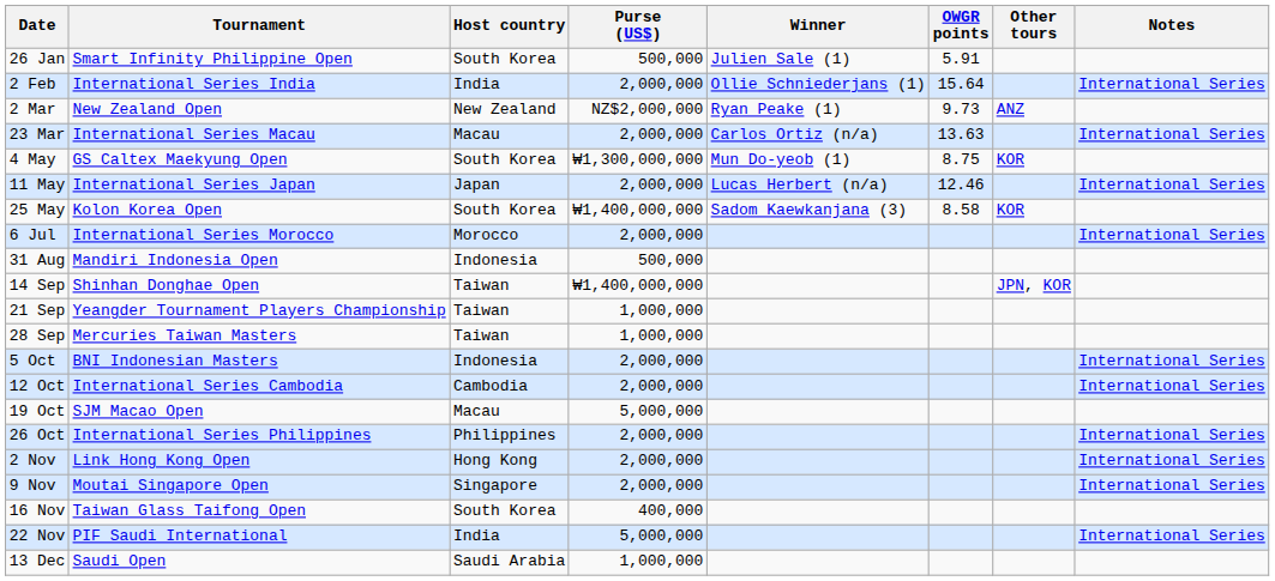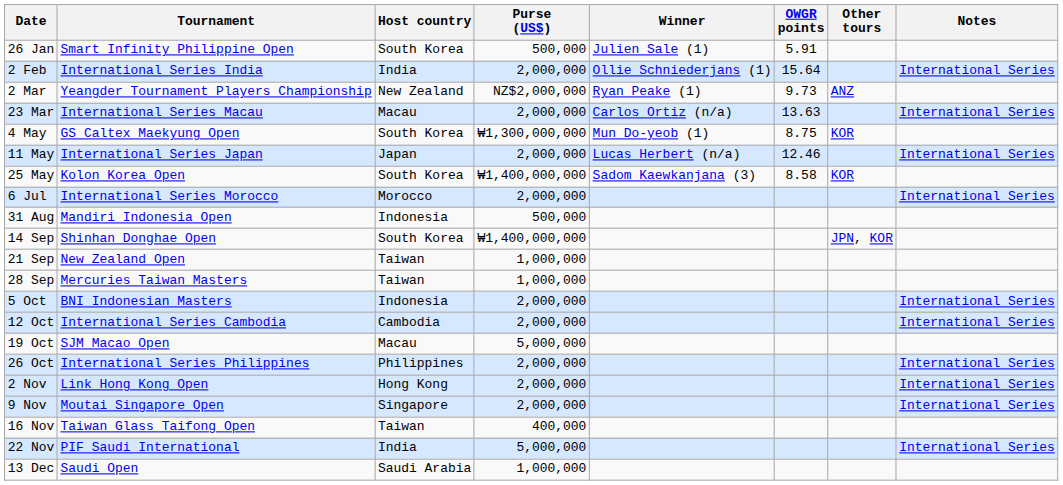 <table class="wikitable" style="font-size:95%">
 <tr>
 <th>Date</th>
 <th>Tournament</th>
 <th>Host country</th>
 <th>Purse<br>(<a href='#'>US$</a>)</th>
 <th>Winner</th>
 <th><a href='#'>OWGR</a><br>points</th>
 <th>Other<br>tours</th>
 <th>Notes</th>
 </tr>
 <tr>
 <td>26 Jan</td>
 <td><a href='#'>Smart Infinity Philippine Open</a></td>
 <td>South Korea</td>
 <td align=right>500,000</td>
 <td> <a href='#'>Julien Sale</a> (1)</td>
 <td align=center>5.91</td>
 <td></td>
 <td></td>
 </tr>
 <tr style="background:#D6E8FF;">
 <td>2 Feb</td>
 <td><a href='#'>International Series India</a></td>
 <td>India</td>
 <td align=right>2,000,000</td>
 <td> <a href='#'>Ollie Schniederjans</a> (1)</td>
 <td align=center>15.64</td>
 <td></td>
 <td><a href='#'>International Series</a></td>
 </tr>
 <tr>
 <td>2 Mar</td>
-<td><a href='#'>New Zealand Open</a></td>
+<td><a href='#'>Yeangder Tournament Players Championship</a></td>
 <td>New Zealand</td>
 <td align=right>NZ$2,000,000</td>
 <td> <a href='#'>Ryan Peake</a> (1)</td>
 <td align=center>9.73</td>
 <td><a href='#'>ANZ</a></td>
 <td></td>
 </tr>
 <tr style="background:#D6E8FF;">
 <td>23 Mar</td>
 <td><a href='#'>International Series Macau</a></td>
 <td>Macau</td>
 <td align=right>2,000,000</td>
 <td> <a href='#'>Carlos Ortiz</a> (n/a)</td>
 <td align=center>13.63</td>
 <td></td>
 <td><a href='#'>International Series</a></td>
 </tr>
 <tr>
 <td>4 May</td>
 <td><a href='#'>GS Caltex Maekyung Open</a></td>
 <td>South Korea</td>
 <td align=right>₩1,300,000,000</td>
 <td> <a href='#'>Mun Do-yeob</a> (1)</td>
 <td align=center>8.75</td>
 <td><a href='#'>KOR</a></td>
 <td></td>
 </tr>
 <tr style="background:#D6E8FF;">
 <td>11 May</td>
 <td><a href='#'>International Series Japan</a></td>
 <td>Japan</td>
 <td align=right>2,000,000</td>
 <td> <a href='#'>Lucas Herbert</a> (n/a)</td>
 <td align=center>12.46</td>
 <td></td>
 <td><a href='#'>International Series</a></td>
 </tr>
 <tr>
 <td>25 May</td>
 <td><a href='#'>Kolon Korea Open</a></td>
 <td>South Korea</td>
 <td align=right>₩1,400,000,000</td>
 <td> <a href='#'>Sadom Kaewkanjana</a> (3)</td>
 <td align=center>8.58</td>
 <td><a href='#'>KOR</a></td>
 <td></td>
 </tr>
 <tr style="background:#D6E8FF;">
 <td>6 Jul</td>
 <td><a href='#'>International Series Morocco</a></td>
 <td>Morocco</td>
 <td align=right>2,000,000</td>
 <td></td>
 <td align=center></td>
 <td></td>
 <td><a href='#'>International Series</a></td>
 </tr>
 <tr>
 <td>31 Aug</td>
 <td><a href='#'>Mandiri Indonesia Open</a></td>
 <td>Indonesia</td>
 <td align=right>500,000</td>
 <td></td>
 <td align=center></td>
 <td></td>
 <td></td>
 </tr>
 <tr>
 <td>14 Sep</td>
 <td><a href='#'>Shinhan Donghae Open</a></td>
-<td>Taiwan</td>
+<td>South Korea</td>
 <td align=right>₩1,400,000,000</td>
 <td></td>
 <td align=center></td>
 <td><a href='#'>JPN</a>, <a href='#'>KOR</a></td>
 <td></td>
 </tr>
 <tr>
 <td>21 Sep</td>
-<td><a href='#'>Yeangder Tournament Players Championship</a></td>
+<td><a href='#'>New Zealand Open</a></td>
 <td>Taiwan</td>
 <td align=right>1,000,000</td>
 <td></td>
 <td align=center></td>
 <td></td>
 <td></td>
 </tr>
 <tr>
 <td>28 Sep</td>
 <td><a href='#'>Mercuries Taiwan Masters</a></td>
 <td>Taiwan</td>
 <td align=right>1,000,000</td>
 <td></td>
 <td align=center></td>
 <td></td>
 <td></td>
 </tr>
 <tr style="background:#D6E8FF;">
 <td>5 Oct</td>
 <td><a href='#'>BNI Indonesian Masters</a></td>
 <td>Indonesia</td>
 <td align=right>2,000,000</td>
 <td></td>
 <td align=center></td>
 <td></td>
 <td><a href='#'>International Series</a></td>
 </tr>
 <tr style="background:#D6E8FF;">
 <td>12 Oct</td>
 <td><a href='#'>International Series Cambodia</a></td>
 <td>Cambodia</td>
 <td align=right>2,000,000</td>
 <td></td>
 <td align=center></td>
 <td></td>
 <td><a href='#'>International Series</a></td>
 </tr>
 <tr>
 <td>19 Oct</td>
 <td><a href='#'>SJM Macao Open</a></td>
 <td>Macau</td>
 <td align=right>5,000,000</td>
 <td></td>
 <td align=center></td>
 <td></td>
 <td></td>
 </tr>
 <tr style="background:#D6E8FF;">
 <td>26 Oct</td>
 <td><a href='#'>International Series Philippines</a></td>
 <td>Philippines</td>
 <td align=right>2,000,000</td>
 <td></td>
 <td align=center></td>
 <td></td>
 <td><a href='#'>International Series</a></td>
 </tr>
 <tr style="background:#D6E8FF;">
 <td>2 Nov</td>
 <td><a href='#'>Link Hong Kong Open</a></td>
 <td>Hong Kong</td>
 <td align=right>2,000,000</td>
 <td></td>
 <td align=center></td>
 <td></td>
 <td><a href='#'>International Series</a></td>
 </tr>
 <tr style="background:#D6E8FF;">
 <td>9 Nov</td>
 <td><a href='#'>Moutai Singapore Open</a></td>
 <td>Singapore</td>
 <td align=right>2,000,000</td>
 <td></td>
 <td align=center></td>
 <td></td>
 <td><a href='#'>International Series</a></td>
 </tr>
 <tr>
 <td>16 Nov</td>
 <td><a href='#'>Taiwan Glass Taifong Open</a></td>
-<td>South Korea</td>
+<td>Taiwan</td>
 <td align=right>400,000</td>
 <td></td>
 <td align=center></td>
 <td></td>
 <td></td>
 </tr>
 <tr style="background:#D6E8FF;">
 <td>22 Nov</td>
 <td><a href='#'>PIF Saudi International</a></td>
 <td>India</td>
 <td align=right>5,000,000</td>
 <td></td>
 <td align=center></td>
 <td></td>
 <td><a href='#'>International Series</a></td>
 </tr>
 <tr>
 <td>13 Dec</td>
 <td><a href='#'>Saudi Open</a></td>
 <td>Saudi Arabia</td>
 <td align=right>1,000,000</td>
 <td></td>
 <td align=center></td>
 <td></td>
 <td></td>
 </tr>
 </table>
